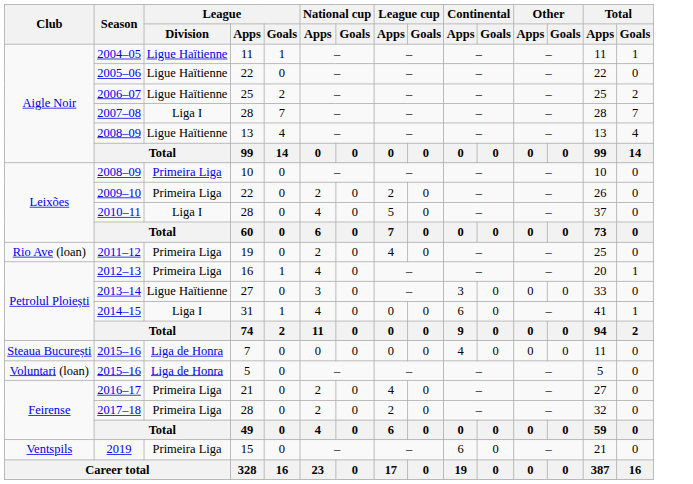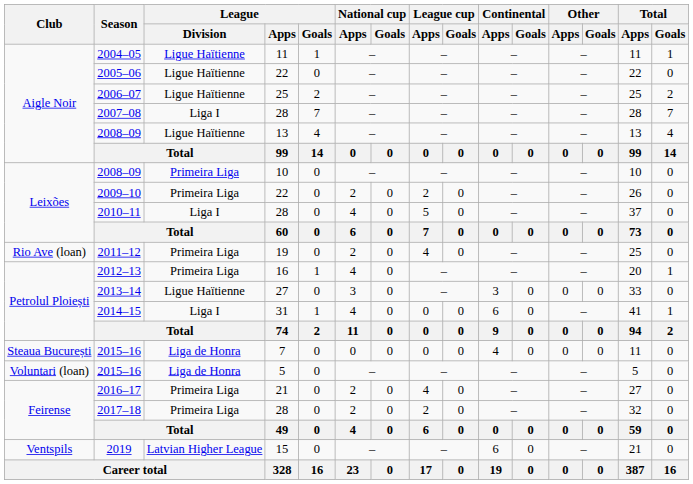 <table class="wikitable" style="text-align:center">
 <tr>
 <th rowspan="2">Club</th>
 <th rowspan="2">Season</th>
 <th colspan="3">League</th>
 <th colspan="2">National cup</th>
 <th colspan="2">League cup</th>
 <th colspan="2">Continental</th>
 <th colspan="2">Other</th>
 <th colspan="3">Total</th>
 </tr>
 <tr>
 <th>Division</th>
 <th>Apps</th>
 <th>Goals</th>
 <th>Apps</th>
 <th>Goals</th>
 <th>Apps</th>
 <th>Goals</th>
 <th>Apps</th>
 <th>Goals</th>
 <th>Apps</th>
 <th>Goals</th>
 <th>Apps</th>
 <th>Goals</th>
 </tr>
 <tr>
 <td rowspan="6"><a href='#'>Aigle Noir</a></td>
 <td><a href='#'>2004–05</a></td>
 <td><a href='#'>Ligue Haïtienne</a></td>
 <td>11</td>
 <td>1</td>
 <td colspan="2">–</td>
 <td colspan="2">–</td>
 <td colspan="2">–</td>
 <td colspan="2">–</td>
 <td>11</td>
 <td>1</td>
 </tr>
 <tr>
 <td><a href='#'>2005–06</a></td>
 <td>Ligue Haïtienne</td>
 <td>22</td>
 <td>0</td>
 <td colspan="2">–</td>
 <td colspan="2">–</td>
 <td colspan="2">–</td>
 <td colspan="2">–</td>
 <td>22</td>
 <td>0</td>
 </tr>
 <tr>
 <td><a href='#'>2006–07</a></td>
 <td>Ligue Haïtienne</td>
 <td>25</td>
 <td>2</td>
 <td colspan="2">–</td>
 <td colspan="2">–</td>
 <td colspan="2">–</td>
 <td colspan="2">–</td>
 <td>25</td>
 <td>2</td>
 </tr>
 <tr>
 <td><a href='#'>2007–08</a></td>
 <td>Liga I</td>
 <td>28</td>
 <td>7</td>
 <td colspan="2">–</td>
 <td colspan="2">–</td>
 <td colspan="2">–</td>
 <td colspan="2">–</td>
 <td>28</td>
 <td>7</td>
 </tr>
 <tr>
 <td><a href='#'>2008–09</a></td>
 <td>Ligue Haïtienne</td>
 <td>13</td>
 <td>4</td>
 <td colspan="2">–</td>
 <td colspan="2">–</td>
 <td colspan="2">–</td>
 <td colspan="2">–</td>
 <td>13</td>
 <td>4</td>
 </tr>
 <tr>
 <th colspan="2">Total</th>
 <th>99</th>
 <th>14</th>
 <th>0</th>
 <th>0</th>
 <th>0</th>
 <th>0</th>
 <th>0</th>
 <th>0</th>
 <th>0</th>
 <th>0</th>
 <th>99</th>
 <th>14</th>
 </tr>
 <tr>
 <td rowspan="4"><a href='#'>Leixões</a></td>
 <td><a href='#'>2008–09</a></td>
 <td><a href='#'>Primeira Liga</a></td>
 <td>10</td>
 <td>0</td>
 <td colspan="2">–</td>
 <td colspan="2">–</td>
 <td colspan="2">–</td>
 <td colspan="2">–</td>
 <td>10</td>
 <td>0</td>
 </tr>
 <tr>
 <td><a href='#'>2009–10</a></td>
 <td>Primeira Liga</td>
 <td>22</td>
 <td>0</td>
 <td>2</td>
 <td>0</td>
 <td>2</td>
 <td>0</td>
 <td colspan="2">–</td>
 <td colspan="2">–</td>
 <td>26</td>
 <td>0</td>
 </tr>
 <tr>
 <td><a href='#'>2010–11</a></td>
 <td>Liga I</td>
 <td>28</td>
 <td>0</td>
 <td>4</td>
 <td>0</td>
 <td>5</td>
 <td>0</td>
 <td colspan="2">–</td>
 <td colspan="2">–</td>
 <td>37</td>
 <td>0</td>
 </tr>
 <tr>
 <th colspan="2">Total</th>
 <th>60</th>
 <th>0</th>
 <th>6</th>
 <th>0</th>
 <th>7</th>
 <th>0</th>
 <th>0</th>
 <th>0</th>
 <th>0</th>
 <th>0</th>
 <th>73</th>
 <th>0</th>
 </tr>
 <tr>
 <td><a href='#'>Rio Ave</a> (loan)</td>
 <td><a href='#'>2011–12</a></td>
 <td>Primeira Liga</td>
 <td>19</td>
 <td>0</td>
 <td>2</td>
 <td>0</td>
 <td>4</td>
 <td>0</td>
 <td colspan="2">–</td>
 <td colspan="2">–</td>
 <td>25</td>
 <td>0</td>
 </tr>
 <tr>
 <td rowspan="4"><a href='#'>Petrolul Ploiești</a></td>
 <td><a href='#'>2012–13</a></td>
 <td>Primeira Liga</td>
 <td>16</td>
 <td>1</td>
 <td>4</td>
 <td>0</td>
 <td colspan="2">–</td>
 <td colspan="2">–</td>
 <td colspan="2">–</td>
 <td>20</td>
 <td>1</td>
 </tr>
 <tr>
 <td><a href='#'>2013–14</a></td>
 <td>Ligue Haïtienne</td>
 <td>27</td>
 <td>0</td>
 <td>3</td>
 <td>0</td>
 <td colspan="2">–</td>
 <td>3</td>
 <td>0</td>
 <td>0</td>
 <td>0</td>
 <td>33</td>
 <td>0</td>
 </tr>
 <tr>
 <td><a href='#'>2014–15</a></td>
 <td>Liga I</td>
 <td>31</td>
 <td>1</td>
 <td>4</td>
 <td>0</td>
 <td>0</td>
 <td>0</td>
 <td>6</td>
 <td>0</td>
 <td colspan="2">–</td>
 <td>41</td>
 <td>1</td>
 </tr>
 <tr>
 <th colspan="2">Total</th>
 <th>74</th>
 <th>2</th>
 <th>11</th>
 <th>0</th>
 <th>0</th>
 <th>0</th>
 <th>9</th>
 <th>0</th>
 <th>0</th>
 <th>0</th>
 <th>94</th>
 <th>2</th>
 </tr>
 <tr>
 <td><a href='#'>Steaua București</a></td>
 <td><a href='#'>2015–16</a></td>
 <td><a href='#'>Liga de Honra</a></td>
 <td>7</td>
 <td>0</td>
 <td>0</td>
 <td>0</td>
 <td>0</td>
 <td>0</td>
 <td>4</td>
 <td>0</td>
 <td>0</td>
 <td>0</td>
 <td>11</td>
 <td>0</td>
 </tr>
 <tr>
 <td><a href='#'>Voluntari</a> (loan)</td>
 <td><a href='#'>2015–16</a></td>
 <td><a href='#'>Liga de Honra</a></td>
 <td>5</td>
 <td>0</td>
 <td colspan="2">–</td>
 <td colspan="2">–</td>
 <td colspan="2">–</td>
 <td colspan="2">–</td>
 <td>5</td>
 <td>0</td>
 </tr>
 <tr>
 <td rowspan="3"><a href='#'>Feirense</a></td>
 <td><a href='#'>2016–17</a></td>
 <td>Primeira Liga</td>
 <td>21</td>
 <td>0</td>
 <td>2</td>
 <td>0</td>
 <td>4</td>
 <td>0</td>
 <td colspan="2">–</td>
 <td colspan="2">–</td>
 <td>27</td>
 <td>0</td>
 </tr>
 <tr>
 <td><a href='#'>2017–18</a></td>
 <td>Primeira Liga</td>
 <td>28</td>
 <td>0</td>
 <td>2</td>
 <td>0</td>
 <td>2</td>
 <td>0</td>
 <td colspan="2">–</td>
 <td colspan="2">–</td>
 <td>32</td>
 <td>0</td>
 </tr>
 <tr>
 <th colspan="2">Total</th>
 <th>49</th>
 <th>0</th>
 <th>4</th>
 <th>0</th>
 <th>6</th>
 <th>0</th>
 <th>0</th>
 <th>0</th>
 <th>0</th>
 <th>0</th>
 <th>59</th>
 <th>0</th>
 </tr>
 <tr>
 <td><a href='#'>Ventspils</a></td>
 <td><a href='#'>2019</a></td>
-<td>Primeira Liga</td>
+<td><a href='#'>Latvian Higher League</a></td>
 <td>15</td>
 <td>0</td>
 <td colspan="2">–</td>
 <td colspan="2">–</td>
 <td>6</td>
 <td>0</td>
 <td colspan="2">–</td>
 <td>21</td>
 <td>0</td>
 </tr>
 <tr>
 <th colspan="3">Career total</th>
 <th>328</th>
 <th>16</th>
 <th>23</th>
 <th>0</th>
 <th>17</th>
 <th>0</th>
 <th>19</th>
 <th>0</th>
 <th>0</th>
 <th>0</th>
 <th>387</th>
 <th>16</th>
 </tr>
 </table>
